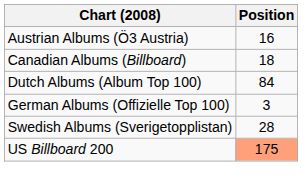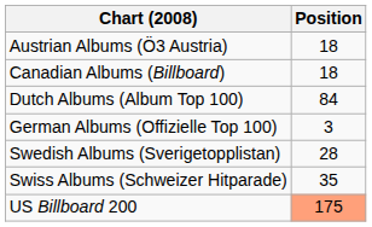 <table class="wikitable sortable">
 <tr>
 <th>Chart (2008)</th>
 <th>Position</th>
 </tr>
 <tr>
 <td>Austrian Albums (Ö3 Austria)</td>
-<td style="text-align:center;">16</td>
+<td style="text-align:center;">18</td>
 </tr>
 <tr>
 <td>Canadian Albums (<em>Billboard</em>)</td>
 <td style="text-align:center;">18</td>
 </tr>
 <tr>
 <td>Dutch Albums (Album Top 100)</td>
 <td style="text-align:center;">84</td>
 </tr>
 <tr>
 <td>German Albums (Offizielle Top 100)</td>
 <td style="text-align:center;">3</td>
 </tr>
 <tr>
 <td>Swedish Albums (Sverigetopplistan)</td>
 <td style="text-align:center;">28</td>
 </tr>
 <tr>
+<td>Swiss Albums (Schweizer Hitparade)</td>
+<td style="text-align:center;">35</td>
+</tr>
+<tr>
 <td>US <em>Billboard</em> 200</td>
 <td style="background: lightsalmon; text-align:center;">175</td>
 </tr>
 </table>
